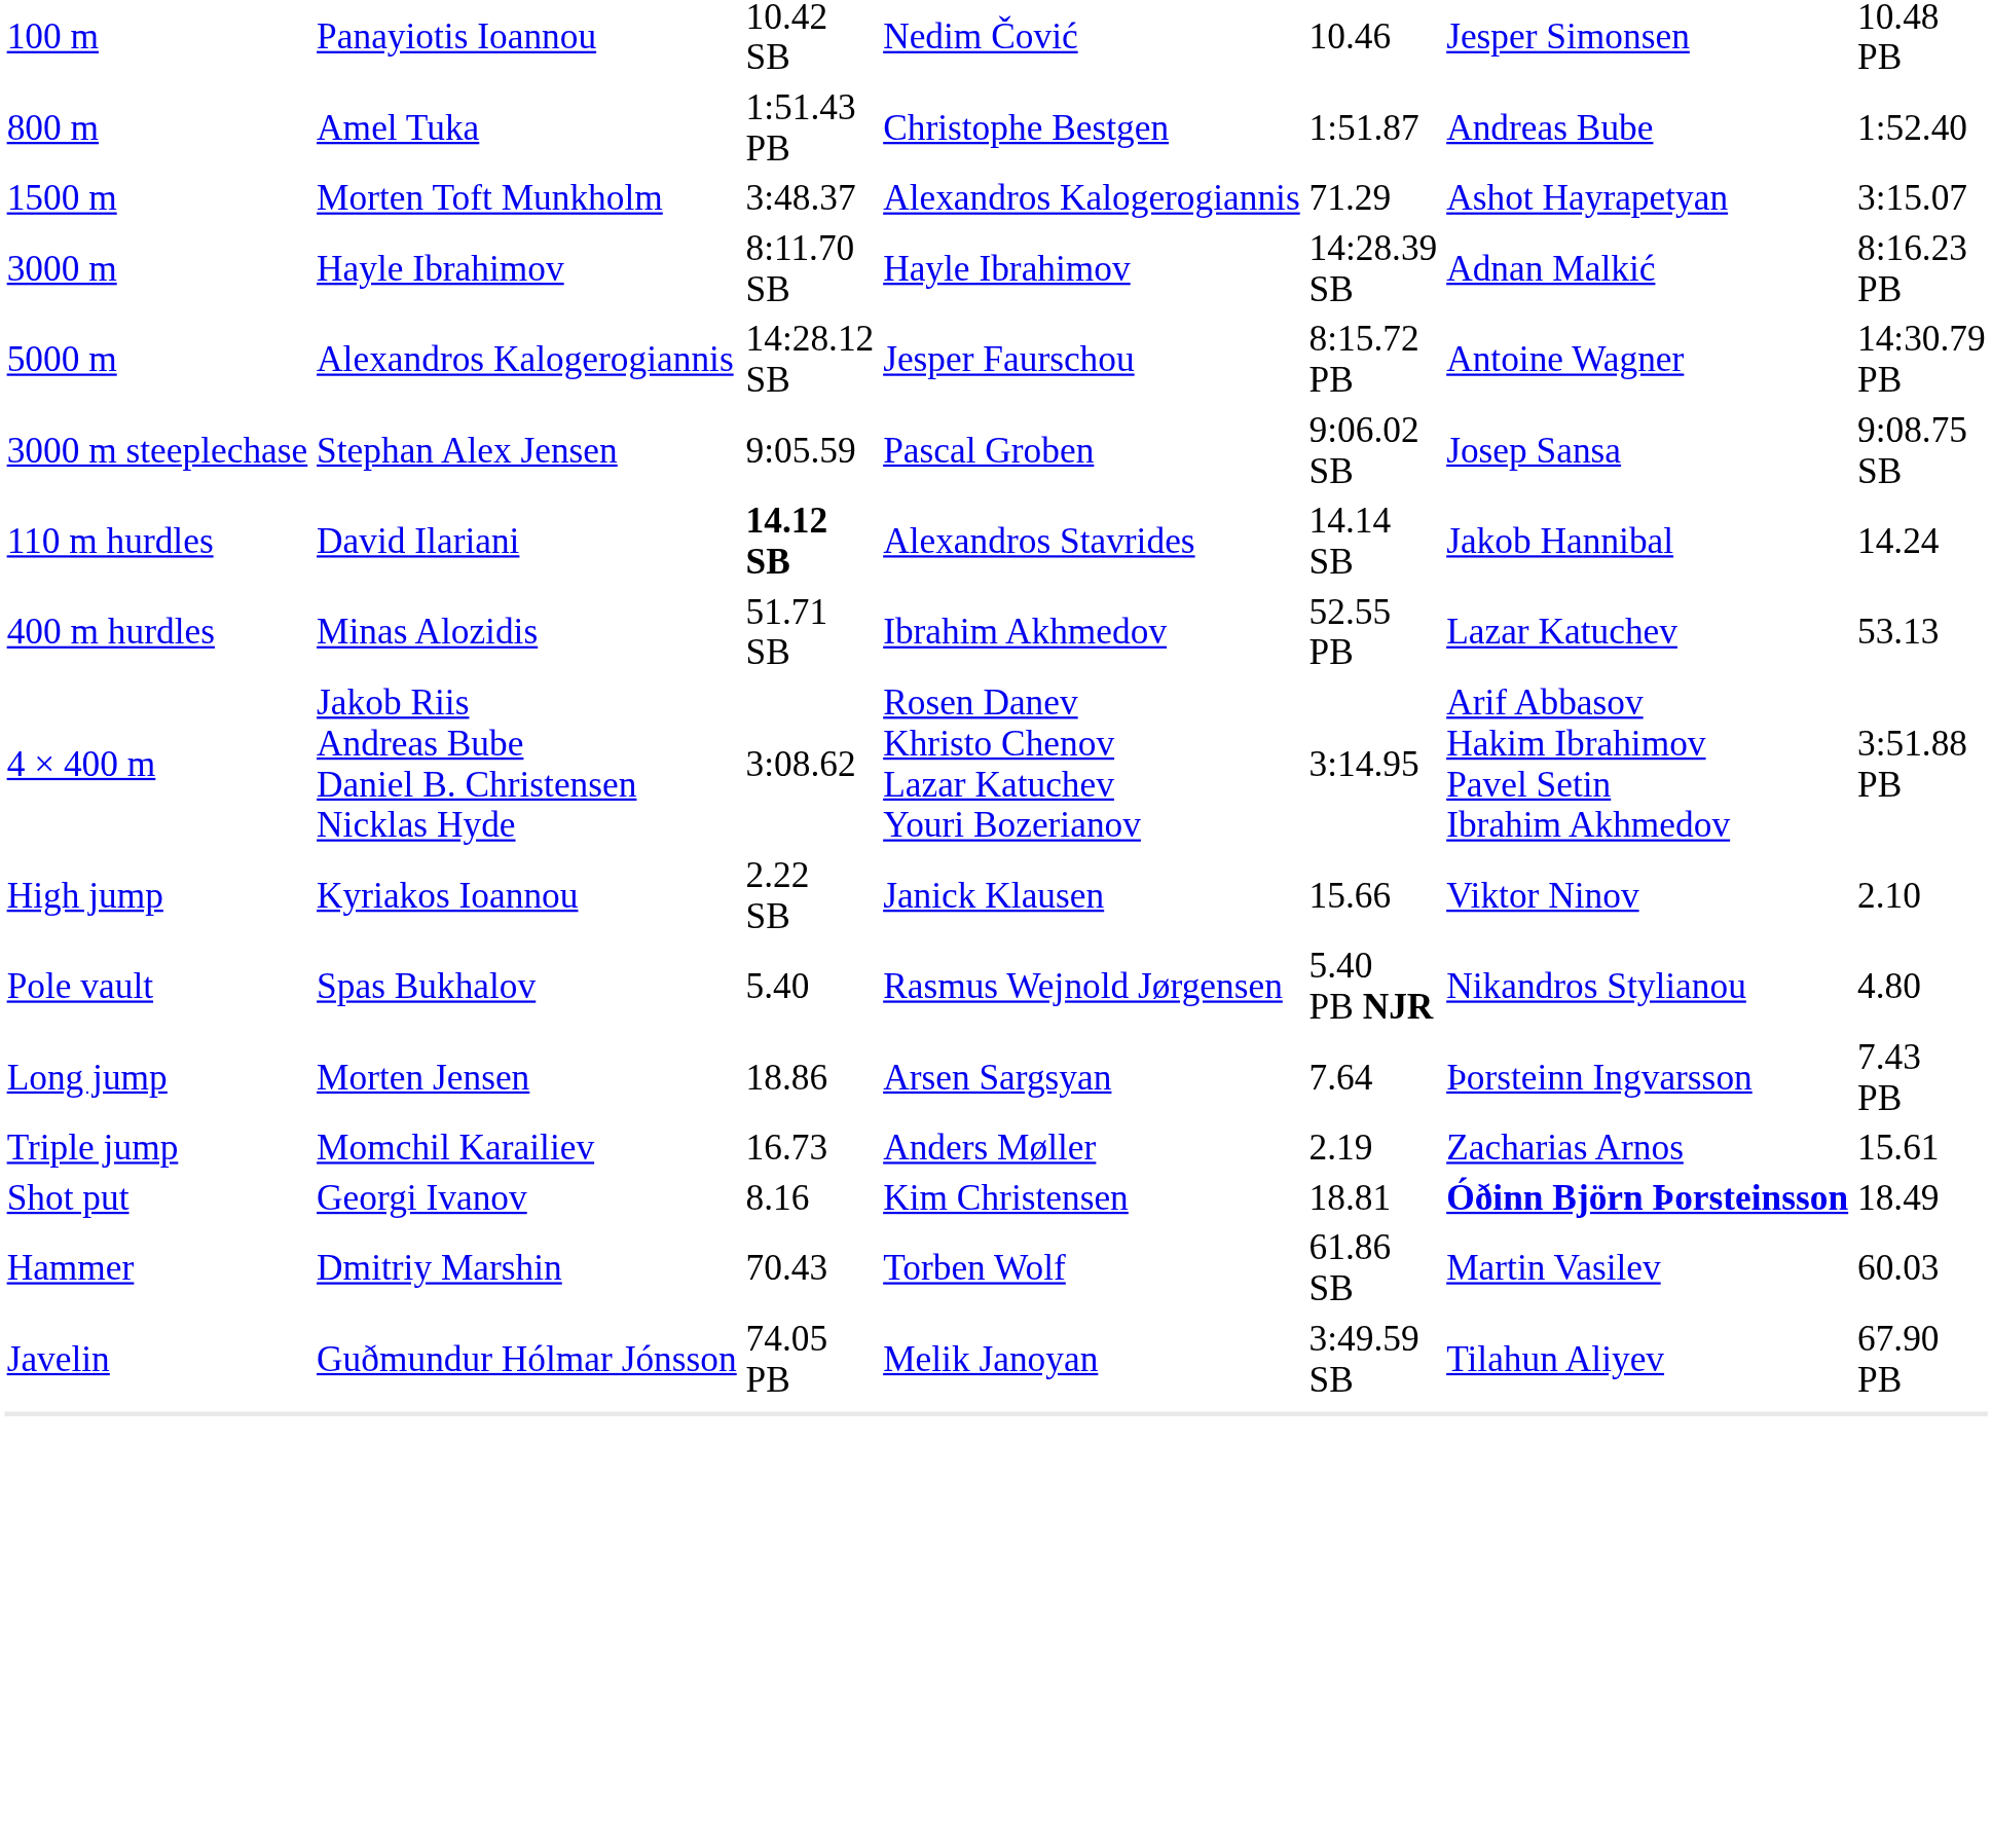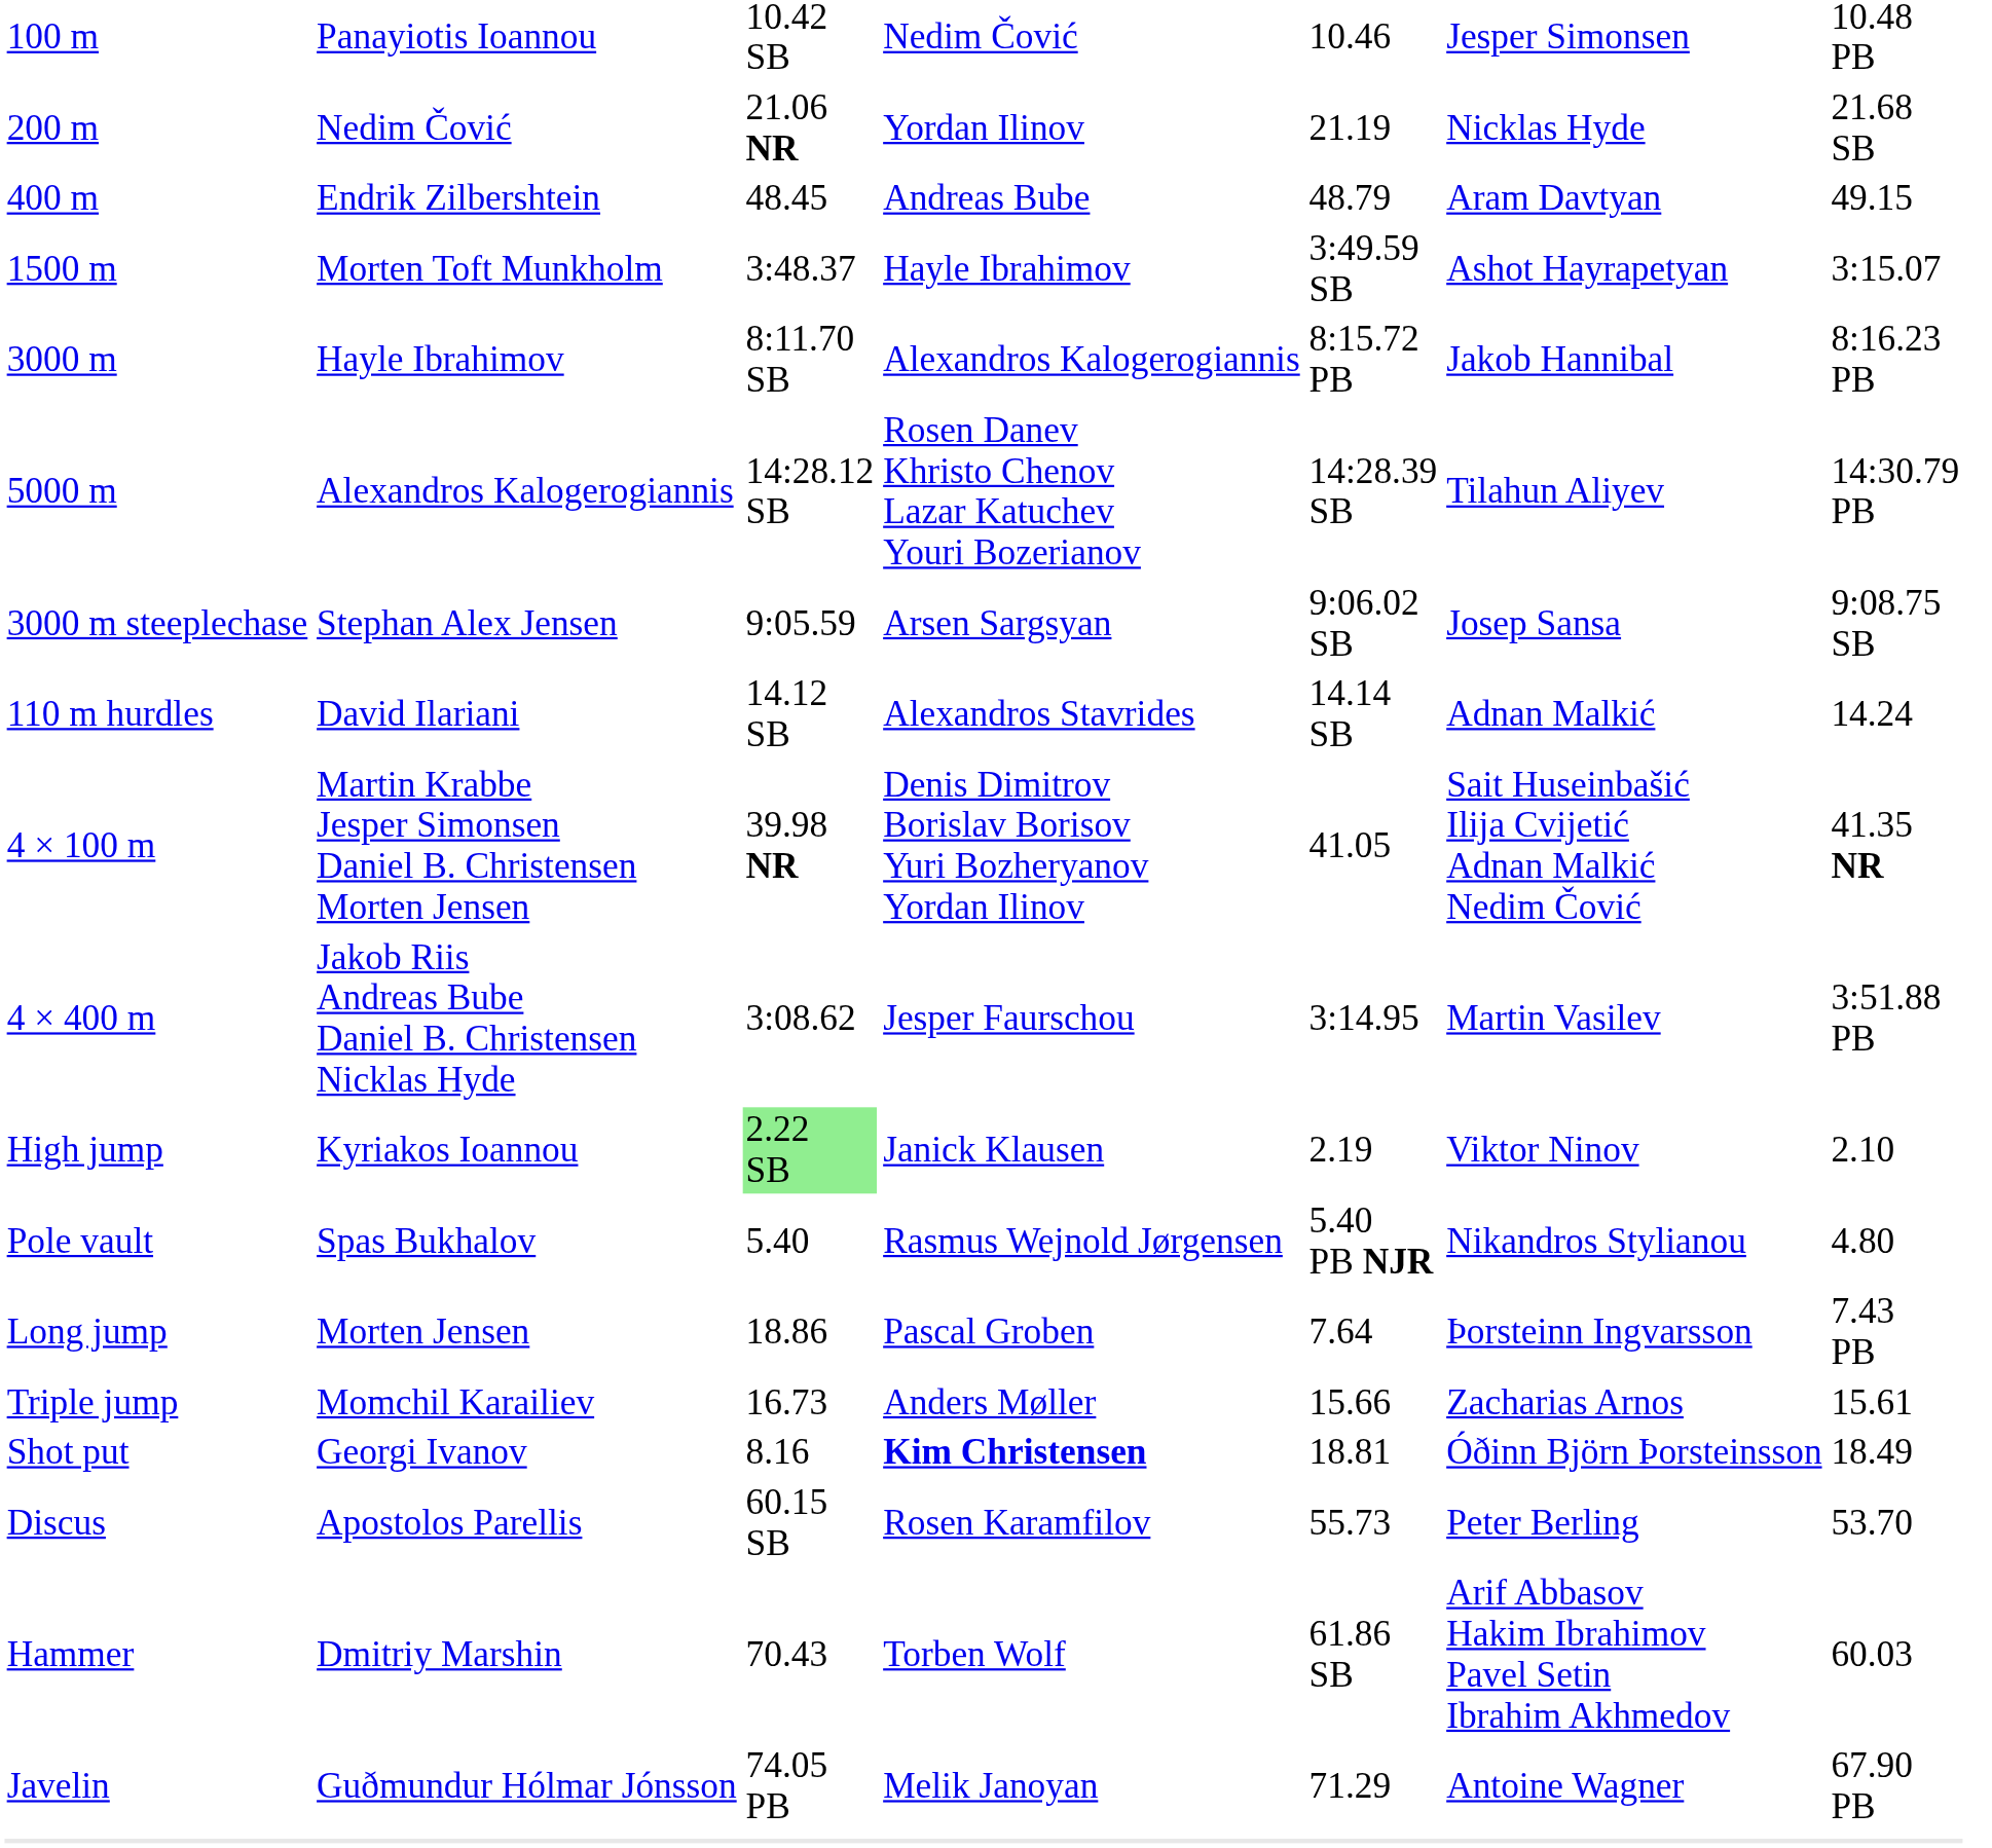 <table>
 <tr>
 <td><a href='#'>100 m</a></td>
 <td><a href='#'>Panayiotis Ioannou</a> <br></td>
 <td>10.42<br>SB</td>
 <td><a href='#'>Nedim Čović</a> <br></td>
 <td>10.46<br><strong></strong></td>
 <td><a href='#'>Jesper Simonsen</a> <br></td>
 <td>10.48<br>PB</td>
 </tr>
 <tr>
-<td><a href='#'>800 m</a></td>
-<td><a href='#'>Amel Tuka</a> <br></td>
-<td>1:51.43<br>PB</td>
-<td><a href='#'>Christophe Bestgen</a> <br></td>
-<td>1:51.87</td>
+<td><a href='#'>200 m</a></td>
+<td><a href='#'>Nedim Čović</a> <br></td>
+<td>21.06<br><strong>NR</strong></td>
+<td><a href='#'>Yordan Ilinov</a> <br></td>
+<td>21.19</td>
+<td><a href='#'>Nicklas Hyde</a> <br></td>
+<td>21.68<br>SB</td>
+</tr>
+<tr>
+<td><a href='#'>400 m</a></td>
+<td><a href='#'>Endrik Zilbershtein</a> <br></td>
+<td>48.45</td>
 <td><a href='#'>Andreas Bube</a> <br></td>
-<td>1:52.40</td>
+<td>48.79</td>
+<td><a href='#'>Aram Davtyan</a> <br></td>
+<td>49.15</td>
 </tr>
 <tr>
 <td><a href='#'>1500 m</a></td>
 <td><a href='#'>Morten Toft Munkholm</a> <br></td>
 <td>3:48.37</td>
-<td><a href='#'>Alexandros Kalogerogiannis</a> <br></td>
-<td>71.29</td>
+<td><a href='#'>Hayle Ibrahimov</a> <br></td>
+<td>3:49.59<br>SB</td>
 <td><a href='#'>Ashot Hayrapetyan</a><br></td>
 <td>3:15.07</td>
 </tr>
 <tr>
 <td><a href='#'>3000 m</a></td>
 <td><a href='#'>Hayle Ibrahimov</a> <br></td>
 <td>8:11.70<br>SB</td>
-<td><a href='#'>Hayle Ibrahimov</a> <br></td>
-<td>14:28.39<br>SB</td>
-<td><a href='#'>Adnan Malkić</a> <br></td>
+<td><a href='#'>Alexandros Kalogerogiannis</a> <br></td>
+<td>8:15.72<br>PB</td>
+<td><a href='#'>Jakob Hannibal</a> <br></td>
 <td>8:16.23<br>PB</td>
 </tr>
 <tr>
 <td><a href='#'>5000 m</a></td>
 <td><a href='#'>Alexandros Kalogerogiannis</a> <br></td>
 <td>14:28.12<br>SB</td>
-<td><a href='#'>Jesper Faurschou</a> <br></td>
-<td>8:15.72<br>PB</td>
-<td><a href='#'>Antoine Wagner</a> <br></td>
+<td><a href='#'>Rosen Danev</a><br><a href='#'>Khristo Chenov</a><br><a href='#'>Lazar Katuchev</a><br><a href='#'>Youri Bozerianov</a> <br></td>
+<td>14:28.39<br>SB</td>
+<td><a href='#'>Tilahun Aliyev</a> <br></td>
 <td>14:30.79<br>PB</td>
 </tr>
 <tr>
 <td><a href='#'>3000 m steeplechase</a></td>
 <td><a href='#'>Stephan Alex Jensen</a><br></td>
 <td>9:05.59</td>
-<td><a href='#'>Pascal Groben</a><br></td>
+<td><a href='#'>Arsen Sargsyan</a> <br></td>
 <td>9:06.02<br>SB</td>
 <td><a href='#'>Josep Sansa</a><br></td>
 <td>9:08.75<br>SB</td>
 </tr>
 <tr>
 <td><a href='#'>110 m hurdles</a></td>
 <td><a href='#'>David Ilariani</a> <br></td>
-<td><strong>14.12<br>SB</strong></td>
+<td>14.12<br>SB</td>
 <td><a href='#'>Alexandros Stavrides</a> <br></td>
 <td>14.14<br>SB</td>
-<td><a href='#'>Jakob Hannibal</a> <br></td>
+<td><a href='#'>Adnan Malkić</a> <br></td>
 <td>14.24</td>
 </tr>
 <tr>
-<td><a href='#'>400 m hurdles</a></td>
-<td><a href='#'>Minas Alozidis</a> <br></td>
-<td>51.71<br>SB</td>
-<td><a href='#'>Ibrahim Akhmedov</a> <br></td>
-<td>52.55<br>PB</td>
-<td><a href='#'>Lazar Katuchev</a> <br></td>
-<td>53.13</td>
+<td><a href='#'>4 × 100 m</a></td>
+<td><a href='#'>Martin Krabbe</a><br><a href='#'>Jesper Simonsen</a><br><a href='#'>Daniel B. Christensen</a><br><a href='#'>Morten Jensen</a> <br></td>
+<td>39.98<br><strong>NR</strong></td>
+<td><a href='#'>Denis Dimitrov</a><br><a href='#'>Borislav Borisov</a><br><a href='#'>Yuri Bozheryanov</a><br><a href='#'>Yordan Ilinov</a> <br></td>
+<td>41.05</td>
+<td><a href='#'>Sait Huseinbašić</a><br><a href='#'>Ilija Cvijetić</a><br><a href='#'>Adnan Malkić</a><br> <a href='#'>Nedim Čović</a> <br></td>
+<td>41.35<br><strong>NR</strong></td>
 </tr>
 <tr>
 <td><a href='#'>4 × 400 m</a></td>
 <td><a href='#'>Jakob Riis</a><br><a href='#'>Andreas Bube</a><br><a href='#'>Daniel B. Christensen</a><br><a href='#'>Nicklas Hyde</a> <br></td>
 <td>3:08.62</td>
-<td><a href='#'>Rosen Danev</a><br><a href='#'>Khristo Chenov</a><br><a href='#'>Lazar Katuchev</a><br><a href='#'>Youri Bozerianov</a> <br></td>
+<td><a href='#'>Jesper Faurschou</a> <br></td>
 <td>3:14.95</td>
-<td><a href='#'>Arif Abbasov</a><br><a href='#'>Hakim Ibrahimov</a><br> <a href='#'>Pavel Setin</a> <br><a href='#'>Ibrahim Akhmedov</a> <br></td>
+<td><a href='#'>Martin Vasilev</a> <br></td>
 <td>3:51.88<br>PB</td>
 </tr>
 <tr>
 <td><a href='#'>High jump</a></td>
 <td><a href='#'>Kyriakos Ioannou</a> <br></td>
-<td>2.22<br>SB</td>
+<td style="background: lightgreen;">2.22<br>SB</td>
 <td><a href='#'>Janick Klausen</a> <br></td>
-<td>15.66</td>
+<td>2.19</td>
 <td><a href='#'>Viktor Ninov</a> <br></td>
 <td>2.10</td>
 </tr>
 <tr>
 <td><a href='#'>Pole vault</a></td>
 <td><a href='#'>Spas Bukhalov</a> <br></td>
 <td>5.40</td>
 <td><a href='#'>Rasmus Wejnold Jørgensen</a> <br></td>
 <td>5.40<br>PB <strong>NJR</strong></td>
 <td><a href='#'>Nikandros Stylianou</a> <br></td>
 <td>4.80</td>
 </tr>
 <tr>
 <td><a href='#'>Long jump</a></td>
 <td><a href='#'>Morten Jensen</a> <br></td>
 <td>18.86</td>
-<td><a href='#'>Arsen Sargsyan</a> <br></td>
+<td><a href='#'>Pascal Groben</a><br></td>
 <td>7.64</td>
 <td><a href='#'>Þorsteinn Ingvarsson</a> <br></td>
 <td>7.43<br>PB</td>
 </tr>
 <tr>
 <td><a href='#'>Triple jump</a></td>
 <td><a href='#'>Momchil Karailiev</a> <br></td>
 <td>16.73</td>
 <td><a href='#'>Anders Møller</a> <br></td>
-<td>2.19</td>
+<td>15.66</td>
 <td><a href='#'>Zacharias Arnos</a> <br></td>
 <td>15.61</td>
 </tr>
 <tr>
 <td><a href='#'>Shot put</a></td>
 <td><a href='#'>Georgi Ivanov</a> <br></td>
 <td>8.16</td>
-<td><a href='#'>Kim Christensen</a> <br></td>
+<td><strong><a href='#'>Kim Christensen</a> <br></strong></td>
 <td>18.81</td>
-<td><strong><a href='#'>Óðinn Björn Þorsteinsson</a> <br></strong></td>
+<td><a href='#'>Óðinn Björn Þorsteinsson</a> <br></td>
 <td>18.49</td>
+</tr>
+<tr>
+<td><a href='#'>Discus</a></td>
+<td><a href='#'>Apostolos Parellis</a> <br></td>
+<td>60.15<br>SB</td>
+<td><a href='#'>Rosen Karamfilov</a> <br></td>
+<td>55.73</td>
+<td><a href='#'>Peter Berling</a> <br></td>
+<td>53.70</td>
 </tr>
 <tr>
 <td><a href='#'>Hammer</a></td>
 <td><a href='#'>Dmitriy Marshin</a> <br></td>
 <td>70.43</td>
 <td><a href='#'>Torben Wolf</a> <br></td>
 <td>61.86<br>SB</td>
-<td><a href='#'>Martin Vasilev</a> <br></td>
+<td><a href='#'>Arif Abbasov</a><br><a href='#'>Hakim Ibrahimov</a><br> <a href='#'>Pavel Setin</a> <br><a href='#'>Ibrahim Akhmedov</a> <br></td>
 <td>60.03</td>
 </tr>
 <tr>
 <td><a href='#'>Javelin</a></td>
 <td><a href='#'>Guðmundur Hólmar Jónsson</a> <br></td>
 <td>74.05<br>PB</td>
 <td><a href='#'>Melik Janoyan</a> <br></td>
-<td>3:49.59<br>SB</td>
-<td><a href='#'>Tilahun Aliyev</a> <br></td>
+<td>71.29</td>
+<td><a href='#'>Antoine Wagner</a> <br></td>
 <td>67.90<br>PB</td>
 </tr>
 <tr>
 </tr>
 <tr bgcolor= e8e8e8>
 <td colspan=7></td>
 </tr>
 </table>
